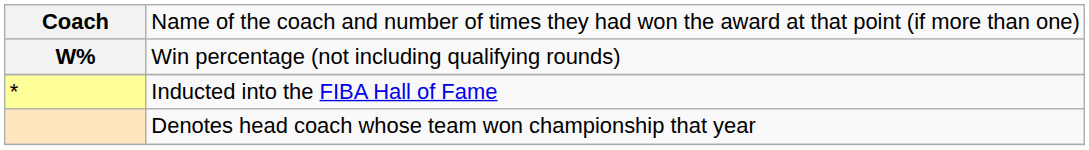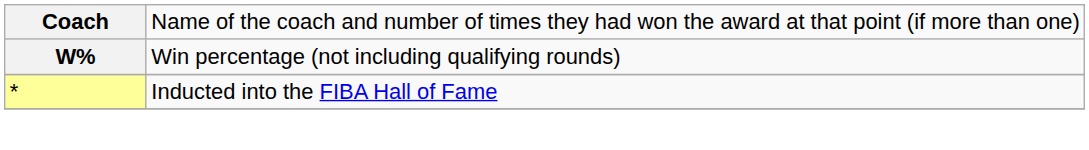 <table class="wikitable plainrowheaders">
 <tr>
 <th scope="row"><strong>Coach </strong></th>
 <td>Name of the coach and number of times they had won the award at that point (if more than one)</td>
 </tr>
 <tr>
 <th scope="row"><strong>W%</strong></th>
 <td>Win percentage (not including qualifying rounds)</td>
 </tr>
 <tr>
 </tr>
 <tr>
 <td style="background-color:#FFFF99; width:6em">*</td>
 <td>Inducted into the <a href='#'>FIBA Hall of Fame</a></td>
 </tr>
 <tr>
-<td style="background-color:#FFE6BD; border:1px solid #aaaaaa; width:6em"></td>
-<td>Denotes head coach whose team won championship that year</td>
-</tr>
-<tr>
 </tr>
 </table>
